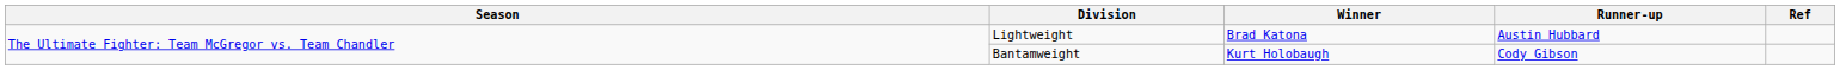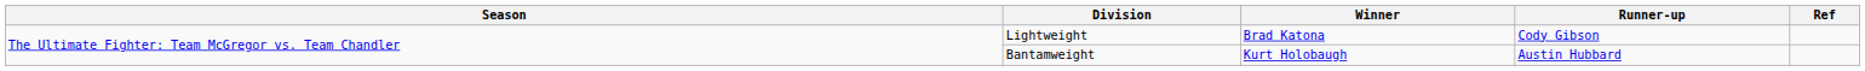 <table class="wikitable" style="width:99%;">
 <tr>
 <th>Season</th>
 <th>Division</th>
 <th>Winner</th>
 <th>Runner-up</th>
 <th>Ref</th>
 </tr>
 <tr>
 <td rowspan="2"><a href='#'>The Ultimate Fighter: Team McGregor vs. Team Chandler</a></td>
 <td>Lightweight</td>
 <td><a href='#'>Brad Katona</a></td>
-<td><a href='#'>Austin Hubbard</a></td>
+<td><a href='#'>Cody Gibson</a></td>
 <td></td>
 </tr>
 <tr>
 <td>Bantamweight</td>
 <td><a href='#'>Kurt Holobaugh</a></td>
-<td><a href='#'>Cody Gibson</a></td>
+<td><a href='#'>Austin Hubbard</a></td>
 <td></td>
 </tr>
 </table>
